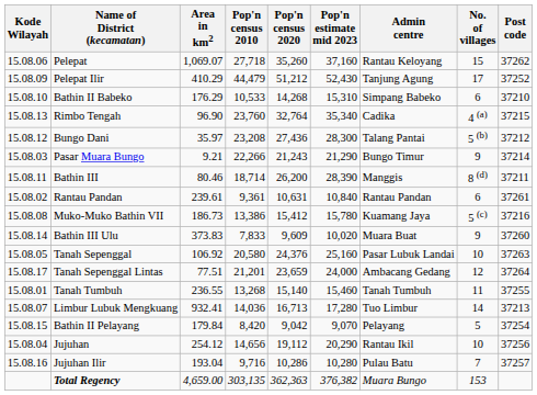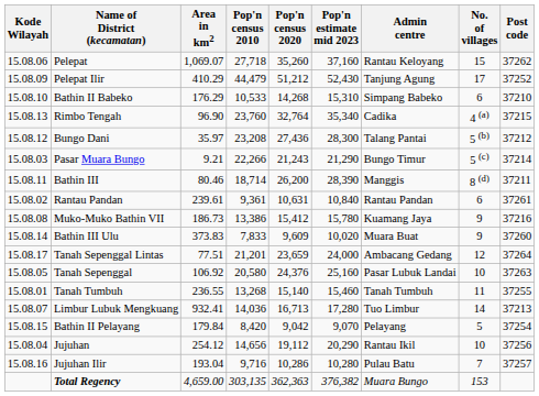 <table class="sortable wikitable">
 <tr>
 <th>Kode <br>Wilayah</th>
 <th>Name of<br>District<br>(<em>kecamatan</em>)</th>
 <th>Area <br>in <br> km<sup>2</sup></th>
 <th>Pop'n<br>census <br>2010</th>
 <th>Pop'n<br>census<br> 2020</th>
 <th>Pop'n<br>estimate<br>mid 2023</th>
 <th>Admin <br> centre</th>
 <th>No.<br>of<br>villages</th>
 <th>Post<br>code</th>
 </tr>
 <tr>
 <td>15.08.06</td>
 <td>Pelepat</td>
 <td align="right">1,069.07</td>
 <td align="right">27,718</td>
 <td align="right">35,260</td>
 <td align="right">37,160</td>
 <td>Rantau Keloyang</td>
 <td align="center">15</td>
 <td>37262</td>
 </tr>
 <tr>
 <td>15.08.09</td>
 <td>Pelepat Ilir</td>
 <td align="right">410.29</td>
 <td align="right">44,479</td>
 <td align="right">51,212</td>
 <td align="right">52,430</td>
 <td>Tanjung Agung</td>
 <td align="center">17</td>
 <td>37252</td>
 </tr>
 <tr>
 <td>15.08.10</td>
 <td>Bathin II Babeko</td>
 <td align="right">176.29</td>
 <td align="right">10,533</td>
 <td align="right">14,268</td>
 <td align="right">15,310</td>
 <td>Simpang Babeko</td>
 <td align="center">6</td>
 <td>37210</td>
 </tr>
 <tr>
 <td>15.08.13</td>
 <td>Rimbo Tengah</td>
 <td align="right">96.90</td>
 <td align="right">23,760</td>
 <td align="right">32,764</td>
 <td align="right">35,340</td>
 <td>Cadika</td>
 <td align="center">4 <sup>(a)</sup></td>
 <td>37215</td>
 </tr>
 <tr>
 <td>15.08.12</td>
 <td>Bungo Dani</td>
 <td align="right">35.97</td>
 <td align="right">23,208</td>
 <td align="right">27,436</td>
 <td align="right">28,300</td>
 <td>Talang Pantai</td>
 <td align="center">5 <sup>(b)</sup></td>
 <td>37212</td>
 </tr>
 <tr>
 <td>15.08.03</td>
 <td>Pasar <a href='#'>Muara Bungo</a></td>
 <td align="right">9.21</td>
 <td align="right">22,266</td>
 <td align="right">21,243</td>
 <td align="right">21,290</td>
 <td>Bungo Timur</td>
-<td align="center">9</td>
+<td align="center">5 <sup>(c)</sup></td>
 <td>37214</td>
 </tr>
 <tr>
 <td>15.08.11</td>
 <td>Bathin III</td>
 <td align="right">80.46</td>
 <td align="right">18,714</td>
 <td align="right">26,200</td>
 <td align="right">28,390</td>
 <td>Manggis</td>
 <td align="center">8 <sup>(d)</sup></td>
 <td>37211</td>
 </tr>
 <tr>
 <td>15.08.02</td>
 <td>Rantau Pandan</td>
 <td align="right">239.61</td>
 <td align="right">9,361</td>
 <td align="right">10,631</td>
 <td align="right">10,840</td>
 <td>Rantau Pandan</td>
 <td align="center">6</td>
 <td>37261</td>
 </tr>
 <tr>
 <td>15.08.08</td>
 <td>Muko-Muko Bathin VII</td>
 <td align="right">186.73</td>
 <td align="right">13,386</td>
 <td align="right">15,412</td>
 <td align="right">15,780</td>
 <td>Kuamang Jaya</td>
-<td align="center">5 <sup>(c)</sup></td>
+<td align="center">9</td>
 <td>37216</td>
 </tr>
 <tr>
 <td>15.08.14</td>
 <td>Bathin III Ulu</td>
 <td align="right">373.83</td>
 <td align="right">7,833</td>
 <td align="right">9,609</td>
 <td align="right">10,020</td>
 <td>Muara Buat</td>
 <td align="center">9</td>
 <td>37260</td>
 </tr>
 <tr>
+<td>15.08.17</td>
+<td>Tanah Sepenggal Lintas</td>
+<td align="right">77.51</td>
+<td align="right">21,201</td>
+<td align="right">23,659</td>
+<td align="right">24,000</td>
+<td>Ambacang Gedang</td>
+<td align="center">12</td>
+<td>37264</td>
+</tr>
+<tr>
 <td>15.08.05</td>
 <td>Tanah Sepenggal</td>
 <td align="right">106.92</td>
 <td align="right">20,580</td>
 <td align="right">24,376</td>
 <td align="right">25,160</td>
 <td>Pasar Lubuk Landai</td>
 <td align="center">10</td>
 <td>37263</td>
-</tr>
-<tr>
-<td>15.08.17</td>
-<td>Tanah Sepenggal Lintas</td>
-<td align="right">77.51</td>
-<td align="right">21,201</td>
-<td align="right">23,659</td>
-<td align="right">24,000</td>
-<td>Ambacang Gedang</td>
-<td align="center">12</td>
-<td>37264</td>
 </tr>
 <tr>
 <td>15.08.01</td>
 <td>Tanah Tumbuh</td>
 <td align="right">236.55</td>
 <td align="right">13,268</td>
 <td align="right">15,140</td>
 <td align="right">15,460</td>
 <td>Tanah Tumbuh</td>
 <td align="center">11</td>
 <td>37255</td>
 </tr>
 <tr>
 <td>15.08.07</td>
 <td>Limbur Lubuk Mengkuang</td>
 <td align="right">932.41</td>
 <td align="right">14,036</td>
 <td align="right">16,713</td>
 <td align="right">17,280</td>
 <td>Tuo Limbur</td>
 <td align="center">14</td>
 <td>37213</td>
 </tr>
 <tr>
 <td>15.08.15</td>
 <td>Bathin II Pelayang</td>
 <td align="right">179.84</td>
 <td align="right">8,420</td>
 <td align="right">9,042</td>
 <td align="right">9,070</td>
 <td>Pelayang</td>
 <td align="center">5</td>
 <td>37254</td>
 </tr>
 <tr>
 <td>15.08.04</td>
 <td>Jujuhan</td>
 <td align="right">254.12</td>
 <td align="right">14,656</td>
 <td align="right">19,112</td>
 <td align="right">20,290</td>
 <td>Rantau Ikil</td>
 <td align="center">10</td>
 <td>37256</td>
 </tr>
 <tr>
 <td>15.08.16</td>
 <td>Jujuhan Ilir</td>
 <td align="right">193.04</td>
 <td align="right">9,716</td>
 <td align="right">10,286</td>
 <td align="right">10,280</td>
 <td>Pulau Batu</td>
 <td align="center">7</td>
 <td>37257</td>
 </tr>
 <tr>
 <td></td>
 <td><strong><em>Total Regency</em></strong></td>
 <td align="right"><em>4,659.00</em></td>
 <td align="right"><em>303,135</em></td>
 <td align="right"><em>362,363</em></td>
 <td align="right"><em>376,382</em></td>
 <td><em>Muara Bungo</em></td>
 <td align="center"><em>153</em></td>
 </tr>
 </table>
